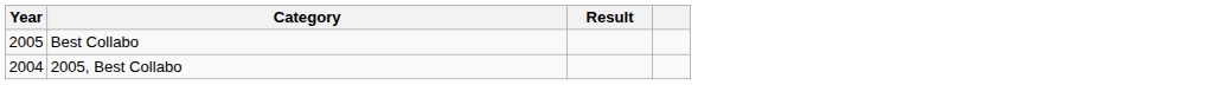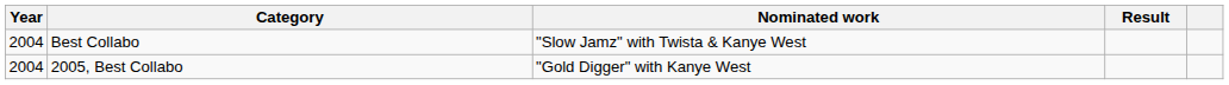 <table class=wikitable>
 <tr>
 <th scope="col" style="width:1em;">Year</th>
 <th scope="col" style="width:33em;">Category</th>
+<th scope="col" style="width:39em;">Nominated work</th>
 <th scope="col" style="width:5em;">Result</th>
 <th scope="col" style="width:2em;"></th>
 </tr>
 <tr>
-<td>2005</td>
+<td>2004</td>
 <td>Best Collabo</td>
+<td>"Slow Jamz" with Twista & Kanye West</td>
 <td></td>
 <td></td>
 </tr>
 <tr>
 <td>2004</td>
 <td>2005, Best Collabo</td>
+<td>"Gold Digger" with Kanye West</td>
 <td></td>
 <td></td>
 </tr>
 </table>
